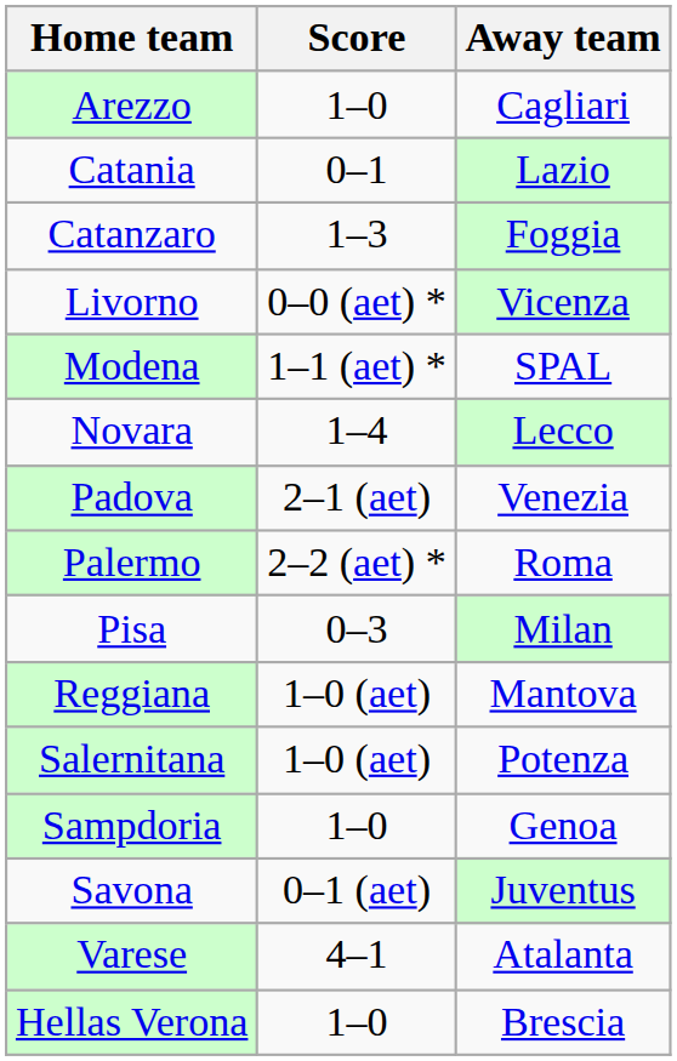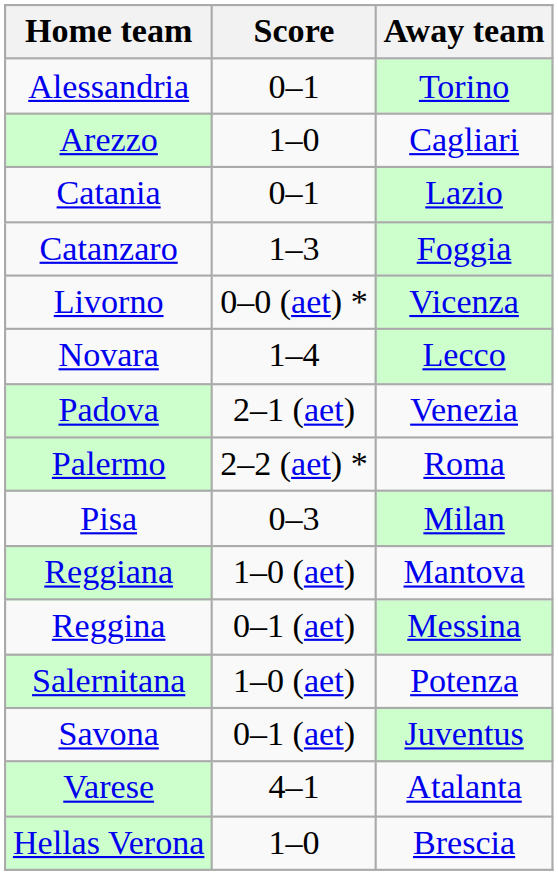 <table class="wikitable" style="text-align: center">
 <tr>
 <th>Home team</th>
 <th>Score</th>
 <th>Away team</th>
+</tr>
+<tr>
+<td><a href='#'>Alessandria</a></td>
+<td>0–1</td>
+<td bgcolor="ccffcc"><a href='#'>Torino</a></td>
 </tr>
 <tr>
 <td bgcolor="ccffcc"><a href='#'>Arezzo</a></td>
 <td>1–0</td>
 <td><a href='#'>Cagliari</a></td>
 </tr>
 <tr>
 <td><a href='#'>Catania</a></td>
 <td>0–1 </td>
 <td bgcolor="ccffcc"><a href='#'>Lazio</a></td>
 </tr>
 <tr>
 <td><a href='#'>Catanzaro</a></td>
 <td>1–3</td>
 <td bgcolor="ccffcc"><a href='#'>Foggia</a></td>
 </tr>
 <tr>
 <td><a href='#'>Livorno</a></td>
 <td>0–0 (<a href='#'>aet</a>) *</td>
 <td bgcolor="ccffcc"><a href='#'>Vicenza</a></td>
-</tr>
-<tr>
-<td bgcolor="ccffcc"><a href='#'>Modena</a></td>
-<td>1–1 (<a href='#'>aet</a>) *</td>
-<td><a href='#'>SPAL</a></td>
 </tr>
 <tr>
 <td><a href='#'>Novara</a></td>
 <td>1–4</td>
 <td bgcolor="ccffcc"><a href='#'>Lecco</a></td>
 </tr>
 <tr>
 <td bgcolor="ccffcc"><a href='#'>Padova</a></td>
 <td>2–1 (<a href='#'>aet</a>)</td>
 <td><a href='#'>Venezia</a></td>
 </tr>
 <tr>
 <td bgcolor="ccffcc"><a href='#'>Palermo</a></td>
 <td>2–2 (<a href='#'>aet</a>) *</td>
 <td><a href='#'>Roma</a></td>
 </tr>
 <tr>
 <td><a href='#'>Pisa</a></td>
 <td>0–3</td>
 <td bgcolor="ccffcc"><a href='#'>Milan</a></td>
 </tr>
 <tr>
 <td bgcolor="ccffcc"><a href='#'>Reggiana</a></td>
 <td>1–0 (<a href='#'>aet</a>)</td>
 <td><a href='#'>Mantova</a></td>
 </tr>
 <tr>
+<td><a href='#'>Reggina</a></td>
+<td>0–1 (<a href='#'>aet</a>)</td>
+<td bgcolor="ccffcc"><a href='#'>Messina</a></td>
+</tr>
+<tr>
 <td bgcolor="ccffcc"><a href='#'>Salernitana</a></td>
 <td>1–0 (<a href='#'>aet</a>)</td>
 <td><a href='#'>Potenza</a></td>
-</tr>
-<tr>
-<td bgcolor="ccffcc"><a href='#'>Sampdoria</a></td>
-<td>1–0</td>
-<td><a href='#'>Genoa</a></td>
 </tr>
 <tr>
 <td><a href='#'>Savona</a></td>
 <td>0–1 (<a href='#'>aet</a>)</td>
 <td bgcolor="ccffcc"><a href='#'>Juventus</a></td>
 </tr>
 <tr>
 <td bgcolor="ccffcc"><a href='#'>Varese</a></td>
 <td>4–1</td>
 <td><a href='#'>Atalanta</a></td>
 </tr>
 <tr>
 <td bgcolor="ccffcc"><a href='#'>Hellas Verona</a></td>
 <td>1–0</td>
 <td><a href='#'>Brescia</a></td>
 </tr>
 </table>
